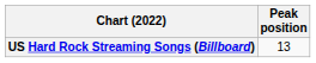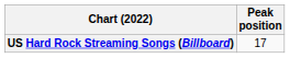 <table class="wikitable plainrowheaders" style="text-align:center">
 <tr>
 <th scope="col">Chart (2022)</th>
 <th scope="col">Peak<br> position</th>
 </tr>
 <tr>
 <th scope="row">US <a href='#'>Hard Rock Streaming Songs</a> (<a href='#'><em>Billboard</em></a>)</th>
-<td>13</td>
+<td>17</td>
 </tr>
 </table>
